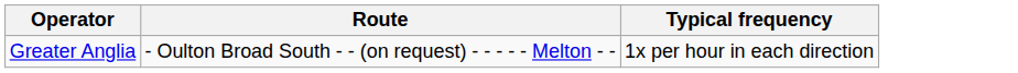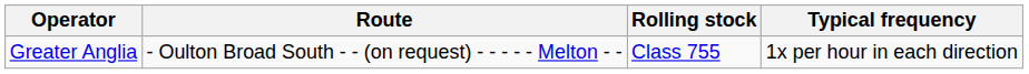 <table class="wikitable vatop">
 <tr>
 <th>Operator</th>
 <th>Route</th>
+<th>Rolling stock</th>
 <th>Typical frequency</th>
 </tr>
 <tr>
 <td><a href='#'>Greater Anglia</a></td>
 <td> - Oulton Broad South -  -  (on request) -  -  -  -  - <a href='#'>Melton</a> -  - </td>
+<td><a href='#'>Class 755</a></td>
 <td>1x per hour in each direction</td>
 </tr>
 </table>
